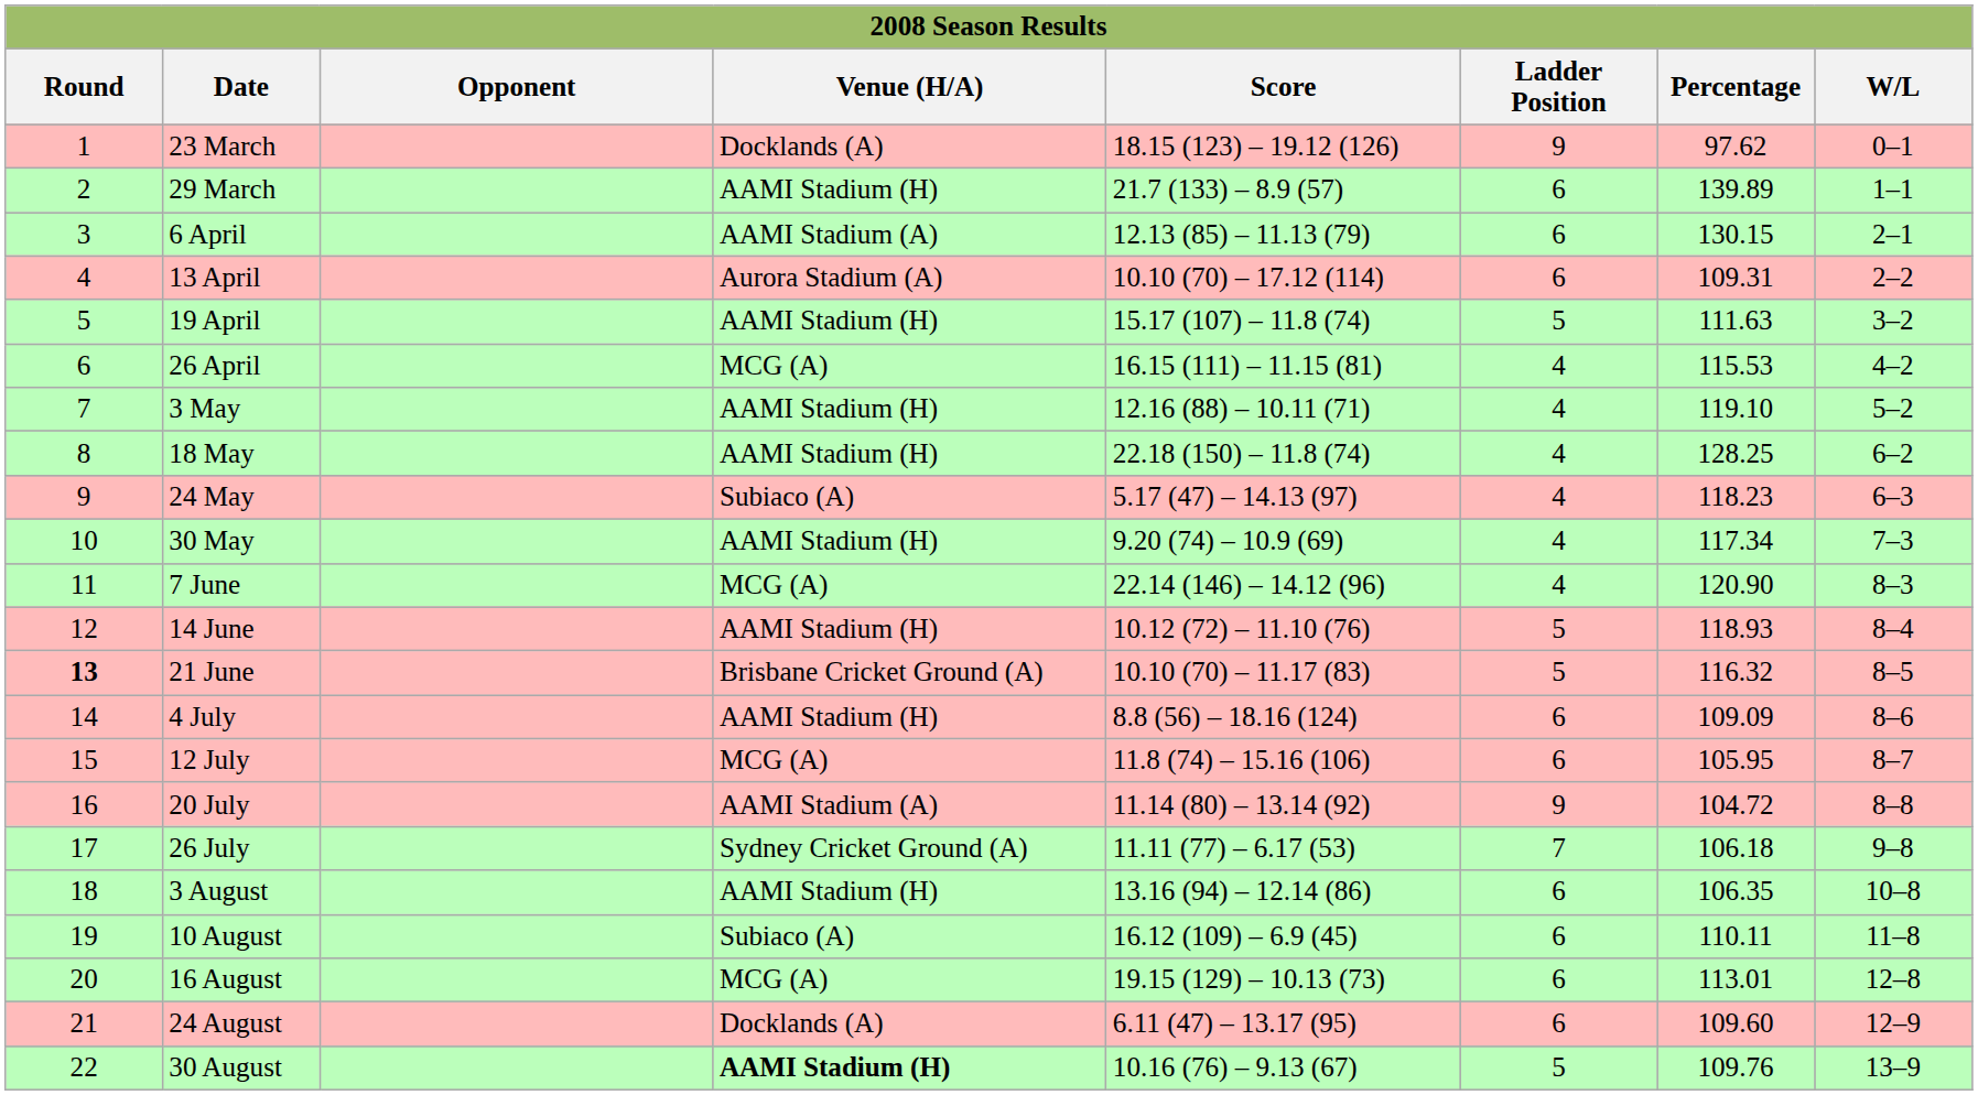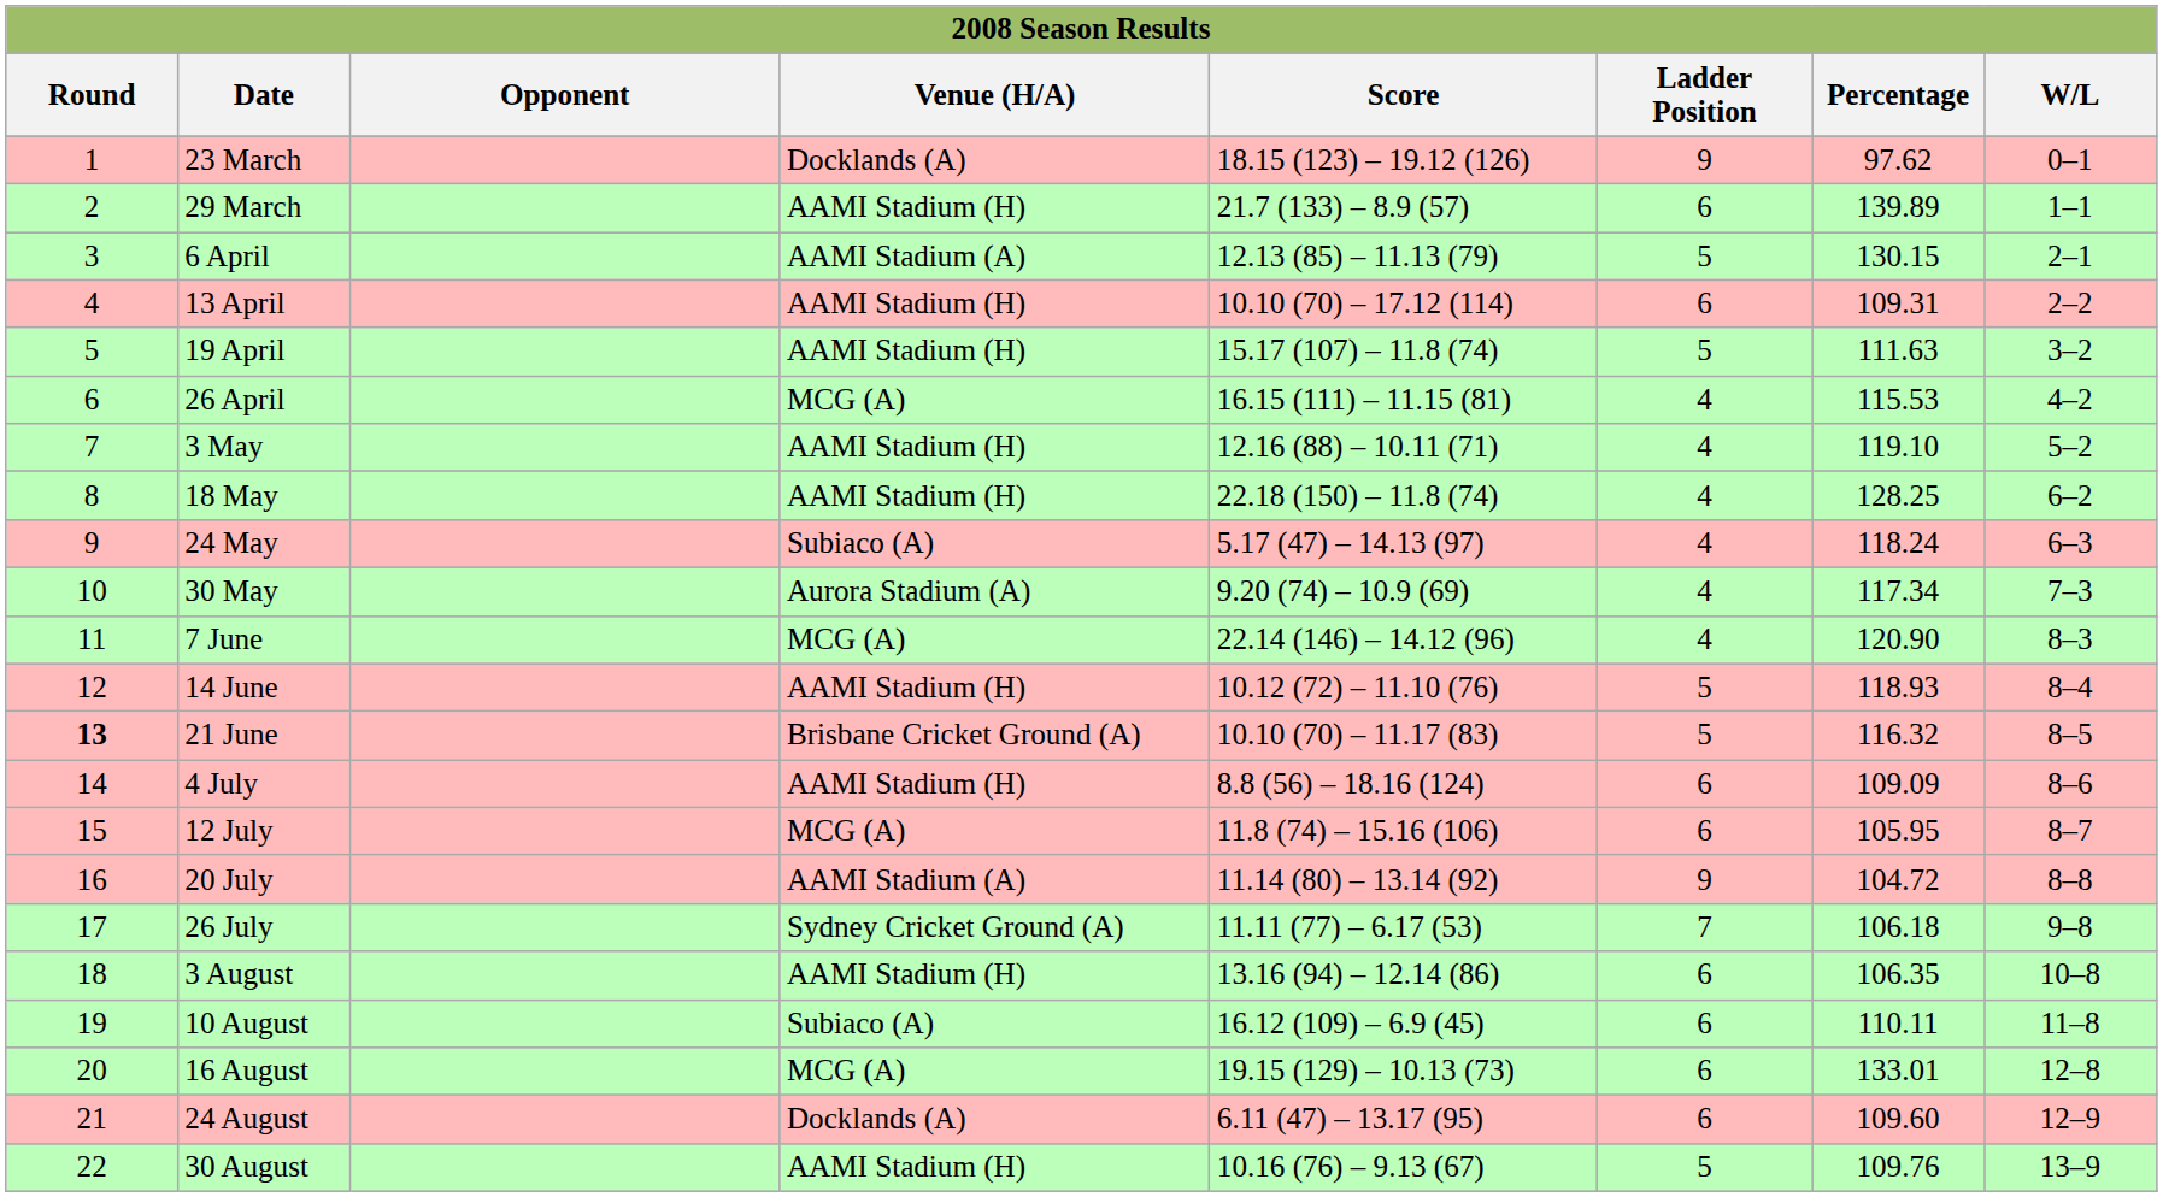 <table class="wikitable" width="90%" align="center">
 <tr>
 <th colspan=8 style="background:#9EBD69">2008 Season Results</th>
 </tr>
 <tr>
 <th width="8%">Round</th>
 <th width="8%">Date</th>
 <th width="20%">Opponent</th>
 <th width="20%">Venue (H/A)</th>
 <th width="18%">Score</th>
 <th width="10%">Ladder Position</th>
 <th width="8%">Percentage</th>
 <th width="8%">W/L</th>
 </tr>
 <tr bgcolor="#ffbbbb">
 <td align="center">1</td>
 <td>23 March</td>
 <td></td>
 <td>Docklands (A)</td>
 <td>18.15 (123) – 19.12 (126)</td>
 <td align="center">9</td>
 <td align="center">97.62</td>
 <td align="center">0–1</td>
 </tr>
 <tr bgcolor="#bbffbb">
 <td align="center">2</td>
 <td>29 March</td>
 <td></td>
 <td>AAMI Stadium (H)</td>
 <td>21.7 (133) – 8.9 (57)</td>
 <td align="center">6</td>
 <td align="center">139.89</td>
 <td align="center">1–1</td>
 </tr>
 <tr bgcolor="#bbffbb">
 <td align="center">3</td>
 <td>6 April</td>
 <td></td>
 <td>AAMI Stadium (A)</td>
 <td>12.13 (85) – 11.13 (79)</td>
-<td align="center">6</td>
+<td align="center">5</td>
 <td align="center">130.15</td>
 <td align="center">2–1</td>
 </tr>
 <tr bgcolor="#ffbbbb">
 <td align="center">4</td>
 <td>13 April</td>
 <td></td>
-<td>Aurora Stadium (A)</td>
+<td>AAMI Stadium (H)</td>
 <td>10.10 (70) – 17.12 (114)</td>
 <td align="center">6</td>
 <td align="center">109.31</td>
 <td align="center">2–2</td>
 </tr>
 <tr bgcolor="#bbffbb">
 <td align="center">5</td>
 <td>19 April</td>
 <td></td>
 <td>AAMI Stadium (H)</td>
 <td>15.17 (107) – 11.8 (74)</td>
 <td align="center">5</td>
 <td align="center">111.63</td>
 <td align="center">3–2</td>
 </tr>
 <tr bgcolor="#bbffbb">
 <td align="center">6</td>
 <td>26 April</td>
 <td></td>
 <td>MCG (A)</td>
 <td>16.15 (111) – 11.15 (81)</td>
 <td align="center">4</td>
 <td align="center">115.53</td>
 <td align="center">4–2</td>
 </tr>
 <tr bgcolor="#bbffbb">
 <td align="center">7</td>
 <td>3 May</td>
 <td></td>
 <td>AAMI Stadium (H)</td>
 <td>12.16 (88) – 10.11 (71)</td>
 <td align="center">4</td>
 <td align="center">119.10</td>
 <td align="center">5–2</td>
 </tr>
 <tr bgcolor="#bbffbb">
 <td align="center">8</td>
 <td>18 May</td>
 <td></td>
 <td>AAMI Stadium (H)</td>
 <td>22.18 (150) – 11.8 (74)</td>
 <td align="center">4</td>
 <td align="center">128.25</td>
 <td align="center">6–2</td>
 </tr>
 <tr bgcolor="#ffbbbb">
 <td align="center">9</td>
 <td>24 May</td>
 <td></td>
 <td>Subiaco (A)</td>
 <td>5.17 (47) – 14.13 (97)</td>
 <td align="center">4</td>
-<td align="center">118.23</td>
+<td align="center">118.24</td>
 <td align="center">6–3</td>
 </tr>
 <tr bgcolor="#bbffbb">
 <td align="center">10</td>
 <td>30 May</td>
 <td></td>
-<td>AAMI Stadium (H)</td>
+<td>Aurora Stadium (A)</td>
 <td>9.20 (74) – 10.9 (69)</td>
 <td align="center">4</td>
 <td align="center">117.34</td>
 <td align="center">7–3</td>
 </tr>
 <tr bgcolor="#bbffbb">
 <td align="center">11</td>
 <td>7 June</td>
 <td></td>
 <td>MCG (A)</td>
 <td>22.14 (146) – 14.12 (96)</td>
 <td align="center">4</td>
 <td align="center">120.90</td>
 <td align="center">8–3</td>
 </tr>
 <tr bgcolor="#ffbbbb">
 <td align="center">12</td>
 <td>14 June</td>
 <td></td>
 <td>AAMI Stadium (H)</td>
 <td>10.12 (72) – 11.10 (76)</td>
 <td align="center">5</td>
 <td align="center">118.93</td>
 <td align="center">8–4</td>
 </tr>
 <tr bgcolor="#ffbbbb">
 <td align="center"><strong>13</strong></td>
 <td>21 June</td>
 <td></td>
 <td>Brisbane Cricket Ground (A)</td>
 <td>10.10 (70) – 11.17 (83)</td>
 <td align="center">5</td>
 <td align="center">116.32</td>
 <td align="center">8–5</td>
 </tr>
 <tr bgcolor="#ffbbbb">
 <td align="center">14</td>
 <td>4 July</td>
 <td></td>
 <td>AAMI Stadium (H)</td>
 <td>8.8 (56) – 18.16 (124)</td>
 <td align="center">6</td>
 <td align="center">109.09</td>
 <td align="center">8–6</td>
 </tr>
 <tr bgcolor="#ffbbbb">
 <td align="center">15</td>
 <td>12 July</td>
 <td></td>
 <td>MCG (A)</td>
 <td>11.8 (74) – 15.16 (106)</td>
 <td align="center">6</td>
 <td align="center">105.95</td>
 <td align="center">8–7</td>
 </tr>
 <tr bgcolor="#ffbbbb">
 <td align="center">16</td>
 <td>20 July</td>
 <td></td>
 <td>AAMI Stadium (A)</td>
 <td>11.14 (80) – 13.14 (92)</td>
 <td align="center">9</td>
 <td align="center">104.72</td>
 <td align="center">8–8</td>
 </tr>
 <tr bgcolor="#bbffbb">
 <td align="center">17</td>
 <td>26 July</td>
 <td></td>
 <td>Sydney Cricket Ground (A)</td>
 <td>11.11 (77) – 6.17 (53)</td>
 <td align="center">7</td>
 <td align="center">106.18</td>
 <td align="center">9–8</td>
 </tr>
 <tr bgcolor="#bbffbb">
 <td align="center">18</td>
 <td>3 August</td>
 <td></td>
 <td>AAMI Stadium (H)</td>
 <td>13.16 (94) – 12.14 (86)</td>
 <td align="center">6</td>
 <td align="center">106.35</td>
 <td align="center">10–8</td>
 </tr>
 <tr bgcolor="#bbffbb">
 <td align="center">19</td>
 <td>10 August</td>
 <td></td>
 <td>Subiaco (A)</td>
 <td>16.12 (109) – 6.9 (45)</td>
 <td align="center">6</td>
 <td align="center">110.11</td>
 <td align="center">11–8</td>
 </tr>
 <tr bgcolor="#bbffbb">
 <td align="center">20</td>
 <td>16 August</td>
 <td></td>
 <td>MCG (A)</td>
 <td>19.15 (129) – 10.13 (73)</td>
 <td align="center">6</td>
-<td align="center">113.01</td>
+<td align="center">133.01</td>
 <td align="center">12–8</td>
 </tr>
 <tr bgcolor="#ffbbbb">
 <td align="center">21</td>
 <td>24 August</td>
 <td></td>
 <td>Docklands (A)</td>
 <td>6.11 (47) – 13.17 (95)</td>
 <td align="center">6</td>
 <td align="center">109.60</td>
 <td align="center">12–9</td>
 </tr>
 <tr bgcolor="#bbffbb">
 <td align="center">22</td>
 <td>30 August</td>
 <td></td>
-<td><strong>AAMI Stadium (H)</strong></td>
+<td>AAMI Stadium (H)</td>
 <td>10.16 (76) – 9.13 (67)</td>
 <td align="center">5</td>
 <td align="center">109.76</td>
 <td align="center">13–9</td>
 </tr>
 </table>
